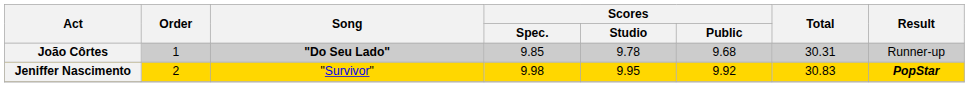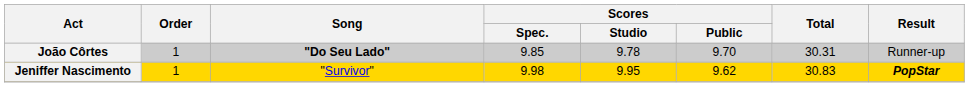 <table class="wikitable plainrowheaders" style="text-align:center; width:100%;">
 <tr>
 <th scope="col" rowspan=2 width="10.0%">Act</th>
 <th scope="col" rowspan=2 width="05.0%">Order</th>
 <th scope="col" rowspan=2 width="20.0%">Song</th>
 <th scope="col" colspan=3 width="20.0%">Scores</th>
 <th scope="col" rowspan=2 width="07.0%">Total</th>
 <th scope="col" rowspan=2 width="07.0%">Result</th>
 </tr>
 <tr>
 <th scope="col" width="07.0%">Spec.</th>
 <th scope="col" width="07.0%">Studio</th>
 <th scope="col" width="07.0%">Public</th>
 </tr>
 <tr bgcolor=CCCCCC>
 <th scope="row">João Côrtes</th>
 <td>1</td>
 <td><strong>"Do Seu Lado"</strong></td>
 <td>9.85 </td>
 <td>9.78</td>
-<td>9.68</td>
+<td>9.70</td>
 <td>30.31</td>
 <td>Runner-up</td>
 </tr>
 <tr bgcolor=FFD700>
 <th scope="row">Jeniffer Nascimento</th>
-<td>2</td>
+<td>1</td>
 <td>"<a href='#'>Survivor</a>"</td>
 <td>9.98 </td>
 <td>9.95</td>
-<td>9.92</td>
+<td>9.62</td>
 <td>30.83</td>
 <td><strong><em>PopStar</em></strong></td>
 </tr>
 <tr>
 </tr>
 </table>
